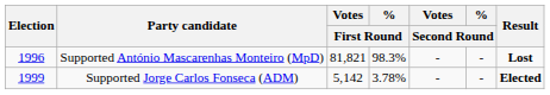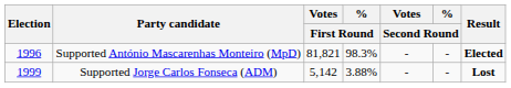 <table class=wikitable style=text-align:center>
 <tr>
 <th rowspan="2">Election</th>
 <th rowspan="2">Party candidate</th>
 <th><strong>Votes</strong></th>
 <th><strong>%</strong></th>
 <th><strong>Votes</strong></th>
 <th><strong>%</strong></th>
 <th rowspan="2">Result</th>
 </tr>
 <tr>
 <th colspan="2">First Round</th>
 <th colspan="2">Second Round</th>
 </tr>
 <tr>
 <td><a href='#'>1996</a></td>
 <td>Supported <a href='#'>António Mascarenhas Monteiro</a> (<a href='#'>MpD</a>)</td>
 <td>81,821</td>
 <td>98.3%</td>
 <td>-</td>
 <td>-</td>
-<td><strong>Lost</strong> </td>
+<td><strong>Elected</strong> </td>
 </tr>
 <tr>
 <td><a href='#'>1999</a></td>
 <td>Supported <a href='#'>Jorge Carlos Fonseca</a> (<a href='#'>ADM</a>)</td>
 <td>5,142</td>
-<td>3.78%</td>
+<td>3.88%</td>
 <td>-</td>
 <td>-</td>
-<td><strong>Elected</strong> </td>
+<td><strong>Lost</strong> </td>
 </tr>
 </table>
